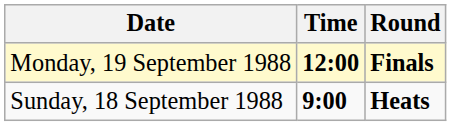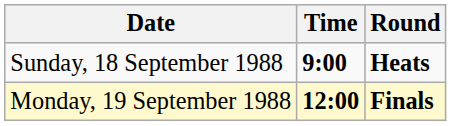 <table class="wikitable">
 <tr>
 <th>Date</th>
 <th>Time</th>
 <th>Round</th>
 </tr>
+<tr>
+<td>Sunday, 18 September 1988</td>
+<td><strong>9:00</strong></td>
+<td><strong>Heats</strong></td>
+</tr>
 <tr style=background:lemonchiffon>
 <td>Monday, 19 September 1988</td>
 <td><strong>12:00</strong></td>
 <td><strong>Finals</strong></td>
 </tr>
-<tr>
-<td>Sunday, 18 September 1988</td>
-<td><strong>9:00</strong></td>
-<td><strong>Heats</strong></td>
-</tr>
 </table>
